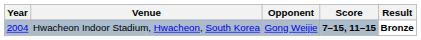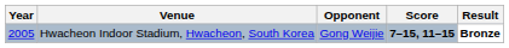 <table class="sortable wikitable" style="font-size: 90%;">
 <tr>
 <th>Year</th>
 <th>Venue</th>
 <th>Opponent</th>
 <th>Score</th>
 <th>Result</th>
 </tr>
 <tr style="background:#AABBCC">
-<td align="center"><a href='#'>2004</a></td>
+<td align="center"><a href='#'>2005</a></td>
 <td align="left">Hwacheon Indoor Stadium, <a href='#'>Hwacheon</a>, <a href='#'>South Korea</a></td>
 <td align="left"> <a href='#'>Gong Weijie</a></td>
 <td align="left"><strong>7–15, 11–15</strong></td>
 <td style="text-align:left; background:white"> <strong>Bronze</strong></td>
 </tr>
 </table>
